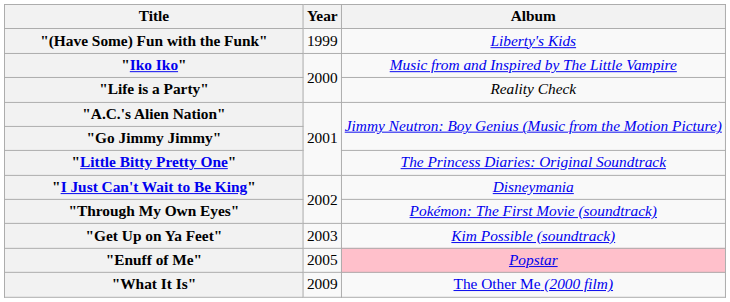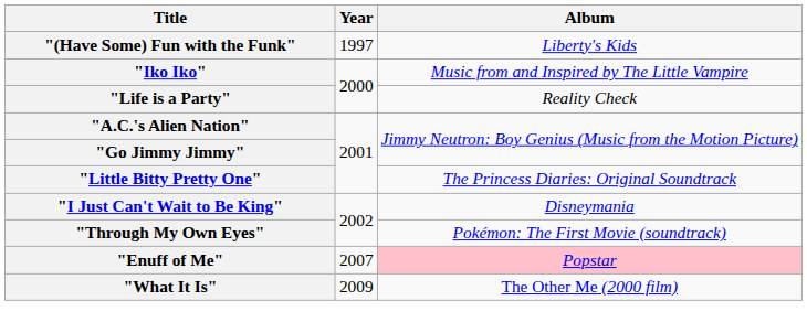 <table class="wikitable plainrowheaders" style="text-align:center;">
 <tr>
 <th scope="col" style="width:19em;">Title</th>
 <th scope="col">Year</th>
 <th scope="col">Album</th>
 </tr>
 <tr>
 <th scope="row">"(Have Some) Fun with the Funk"</th>
-<td>1999</td>
+<td>1997</td>
 <td><em><a href='#'>Liberty's Kids</a></em></td>
 </tr>
 <tr>
 <th scope="row">"<a href='#'>Iko Iko</a>"</th>
 <td rowspan="2">2000</td>
 <td><em><a href='#'>Music from and Inspired by The Little Vampire</a></em></td>
 </tr>
 <tr>
 <th scope="row">"Life is a Party"</th>
 <td><em>Reality Check</em></td>
 </tr>
 <tr>
 <th scope="row">"A.C.'s Alien Nation"</th>
 <td rowspan="3">2001</td>
 <td rowspan="2"><em><a href='#'>Jimmy Neutron: Boy Genius (Music from the Motion Picture)</a></em></td>
 </tr>
 <tr>
 <th scope="row">"Go Jimmy Jimmy"</th>
 </tr>
 <tr>
 <th scope="row">"<a href='#'>Little Bitty Pretty One</a>"</th>
 <td><em><a href='#'>The Princess Diaries: Original Soundtrack</a></em></td>
 </tr>
 <tr>
 <th scope="row">"<a href='#'>I Just Can't Wait to Be King</a>"</th>
 <td rowspan="2">2002</td>
 <td><em><a href='#'>Disneymania</a></em></td>
 </tr>
 <tr>
 <th scope="row">"Through My Own Eyes"</th>
 <td><em><a href='#'>Pokémon: The First Movie (soundtrack)</a></em></td>
 </tr>
 <tr>
-<th scope="row">"Get Up on Ya Feet"</th>
-<td>2003</td>
-<td><em><a href='#'>Kim Possible (soundtrack)</a></em></td>
-</tr>
-<tr>
 <th scope="row">"Enuff of Me"</th>
-<td>2005</td>
+<td>2007</td>
 <td style="background: pink;"><em><a href='#'>Popstar</a></em></td>
 </tr>
 <tr>
 <th scope="row">"What It Is"<br></th>
 <td>2009</td>
 <td><em><a href='#'></em>The Other Me<em> (2000 film)</a></em></td>
 </tr>
 </table>
